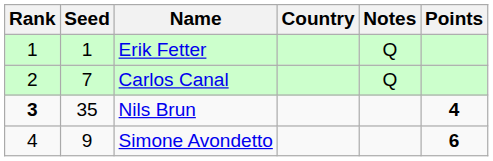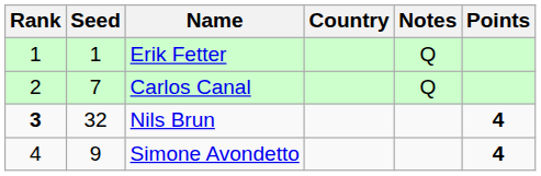 <table class="wikitable" style="text-align:center;">
 <tr>
 <th>Rank</th>
 <th>Seed</th>
 <th>Name</th>
 <th>Country</th>
 <th>Notes</th>
 <th>Points</th>
 </tr>
 <tr bgcolor=ccffcc>
 <td>1</td>
 <td>1</td>
 <td align=left><a href='#'>Erik Fetter</a></td>
 <td align=left></td>
 <td>Q</td>
 <td></td>
 </tr>
 <tr bgcolor=ccffcc>
 <td>2</td>
 <td>7</td>
 <td align=left><a href='#'>Carlos Canal</a></td>
 <td align=left></td>
 <td>Q</td>
 <td></td>
 </tr>
 <tr>
 <td><strong>3</strong></td>
-<td>35</td>
+<td>32</td>
 <td align=left><a href='#'>Nils Brun</a></td>
 <td align=left></td>
 <td></td>
 <td><strong>4</strong></td>
 </tr>
 <tr>
 <td>4</td>
 <td>9</td>
 <td align=left><a href='#'>Simone Avondetto</a></td>
 <td align=left></td>
 <td></td>
-<td><strong>6</strong></td>
+<td><strong>4</strong></td>
 </tr>
 </table>
